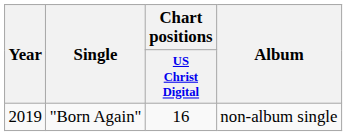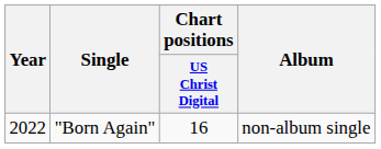 <table class="wikitable" style="text-align:center;">
 <tr>
 <th rowspan="2">Year</th>
 <th rowspan="2">Single</th>
 <th colspan="1">Chart positions</th>
 <th rowspan="2">Album</th>
 </tr>
 <tr style="font-size:smaller;">
 <th scope="col" style="width:3em;font-size:90%;"><a href='#'>US<br>Christ<br>Digital</a><br></th>
 </tr>
 <tr>
-<td>2019</td>
+<td>2022</td>
 <td align="left">"Born Again"<br></td>
 <td>16</td>
 <td>non-album single</td>
 </tr>
 </table>
